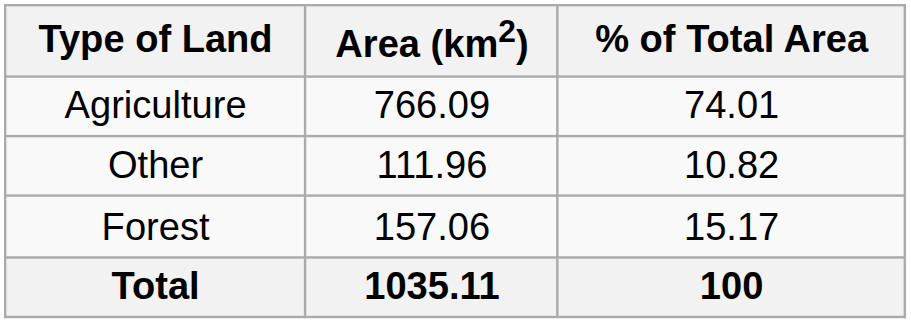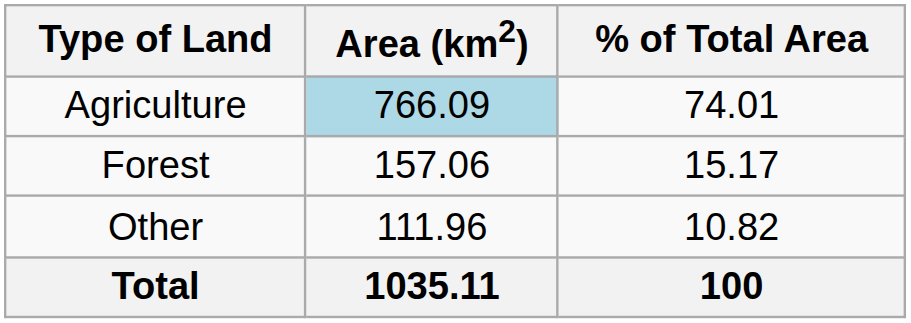 <table class="wikitable sortable" style="text-align:center" width=30%>
 <tr>
 <th>Type of Land</th>
 <th>Area (km<sup>2</sup>)</th>
 <th>% of Total Area</th>
 </tr>
 <tr>
 <td>Agriculture</td>
-<td>766.09</td>
+<td style="background: lightblue;">766.09</td>
 <td>74.01</td>
+</tr>
+<tr>
+<td>Forest</td>
+<td>157.06</td>
+<td>15.17</td>
 </tr>
 <tr>
 <td>Other</td>
 <td>111.96</td>
 <td>10.82</td>
-</tr>
-<tr>
-<td>Forest</td>
-<td>157.06</td>
-<td>15.17</td>
 </tr>
 <tr class='sortbottom'>
 <th>Total</th>
 <th>1035.11</th>
 <th>100</th>
 </tr>
 </table>
